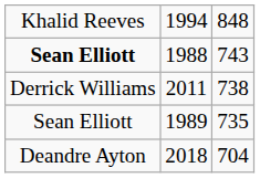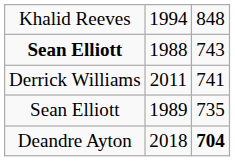 <table class="wikitable" style="text-align: center;">
 <tr>
 <td>Khalid Reeves</td>
 <td>1994</td>
 <td>848</td>
 </tr>
 <tr>
 <td><strong>Sean Elliott</strong></td>
 <td>1988</td>
 <td>743</td>
 </tr>
 <tr>
 <td>Derrick Williams</td>
 <td>2011</td>
-<td>738</td>
+<td>741</td>
 </tr>
 <tr>
 <td>Sean Elliott</td>
 <td>1989</td>
 <td>735</td>
 </tr>
 <tr>
 <td>Deandre Ayton</td>
 <td>2018</td>
-<td>704</td>
+<td><strong>704</strong></td>
 </tr>
 </table>
